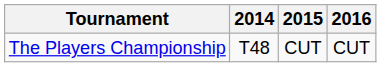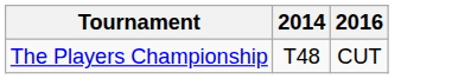 <table class="wikitable" style="font-size:95%;text-align:center;">
 <tr>
 <th>Tournament</th>
 <th>2014</th>
-<th>2015</th>
 <th>2016</th>
 </tr>
 <tr>
 <td align=left><a href='#'>The Players Championship</a></td>
 <td>T48</td>
 <td>CUT</td>
-<td>CUT</td>
 </tr>
 </table>
